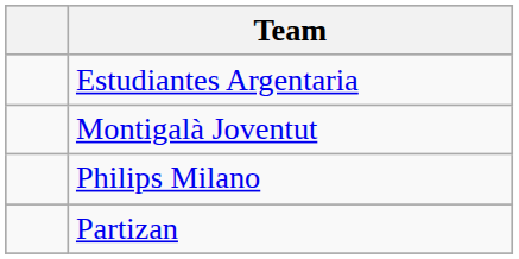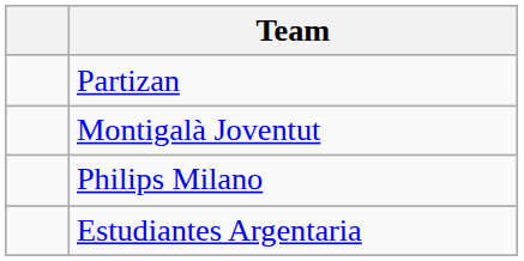 <table class="wikitable" style="text-align:center">
 <tr>
 <th width=25></th>
 <th width=220>Team</th>
 </tr>
 <tr>
 <td></td>
-<td align=left> <a href='#'>Estudiantes Argentaria</a></td>
+<td align=left> <a href='#'>Partizan</a></td>
 </tr>
 <tr>
 <td></td>
 <td align=left> <a href='#'>Montigalà Joventut</a></td>
 </tr>
 <tr>
 <td></td>
 <td align=left> <a href='#'>Philips Milano</a></td>
 </tr>
 <tr>
 <td></td>
-<td align=left> <a href='#'>Partizan</a></td>
+<td align=left> <a href='#'>Estudiantes Argentaria</a></td>
 </tr>
 </table>
